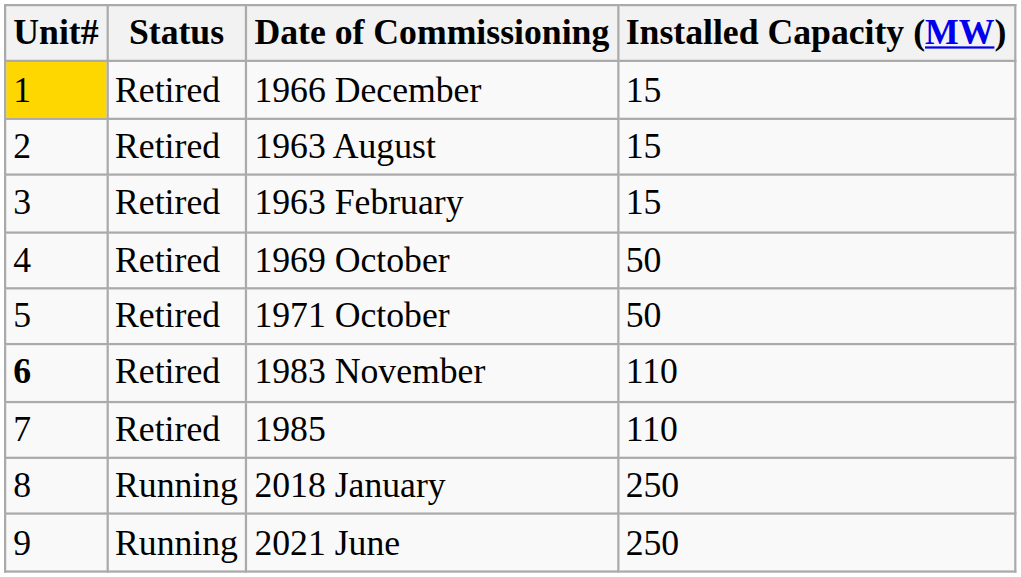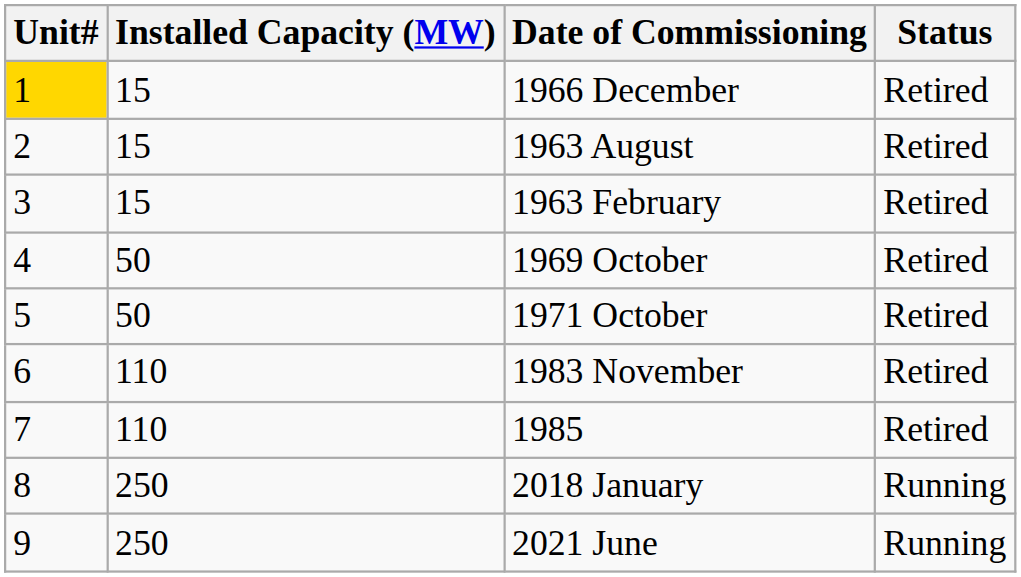 <table class="sortable wikitable">
 <tr>
 <th>Unit#</th>
+<th>Installed Capacity (<a href='#'>MW</a>)</th>
+<th>Date of Commissioning</th>
 <th>Status</th>
-<th>Date of Commissioning</th>
-<th>Installed Capacity (<a href='#'>MW</a>)</th>
 </tr>
 <tr>
 <td style="background: gold;">1</td>
+<td>15</td>
+<td>1966 December</td>
 <td>Retired</td>
-<td>1966 December</td>
-<td>15</td>
 </tr>
 <tr>
 <td>2</td>
+<td>15</td>
+<td>1963 August</td>
 <td>Retired</td>
-<td>1963 August</td>
-<td>15</td>
 </tr>
 <tr>
 <td>3</td>
+<td>15</td>
+<td>1963 February</td>
 <td>Retired</td>
-<td>1963 February</td>
-<td>15</td>
 </tr>
 <tr>
 <td>4</td>
+<td>50</td>
+<td>1969 October</td>
 <td>Retired</td>
-<td>1969 October</td>
-<td>50</td>
 </tr>
 <tr>
 <td>5</td>
+<td>50</td>
+<td>1971 October</td>
 <td>Retired</td>
-<td>1971 October</td>
-<td>50</td>
 </tr>
 <tr>
-<td><strong>6</strong></td>
+<td>6</td>
+<td>110</td>
+<td>1983 November</td>
 <td>Retired</td>
-<td>1983 November</td>
-<td>110</td>
 </tr>
 <tr>
 <td>7</td>
+<td>110</td>
+<td>1985</td>
 <td>Retired</td>
-<td>1985</td>
-<td>110</td>
 </tr>
 <tr>
 <td>8</td>
+<td>250</td>
+<td>2018 January</td>
 <td>Running</td>
-<td>2018 January</td>
-<td>250</td>
 </tr>
 <tr>
 <td>9</td>
+<td>250</td>
+<td>2021 June</td>
 <td>Running</td>
-<td>2021 June</td>
-<td>250</td>
 </tr>
 </table>
